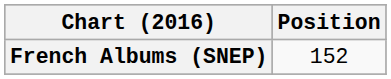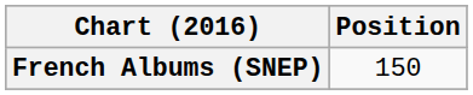 <table class="wikitable plainrowheaders" style="text-align:center">
 <tr>
 <th scope="col">Chart (2016)</th>
 <th scope="col">Position</th>
 </tr>
 <tr>
 <th scope="row">French Albums (SNEP)</th>
-<td>152</td>
+<td>150</td>
 </tr>
 </table>
